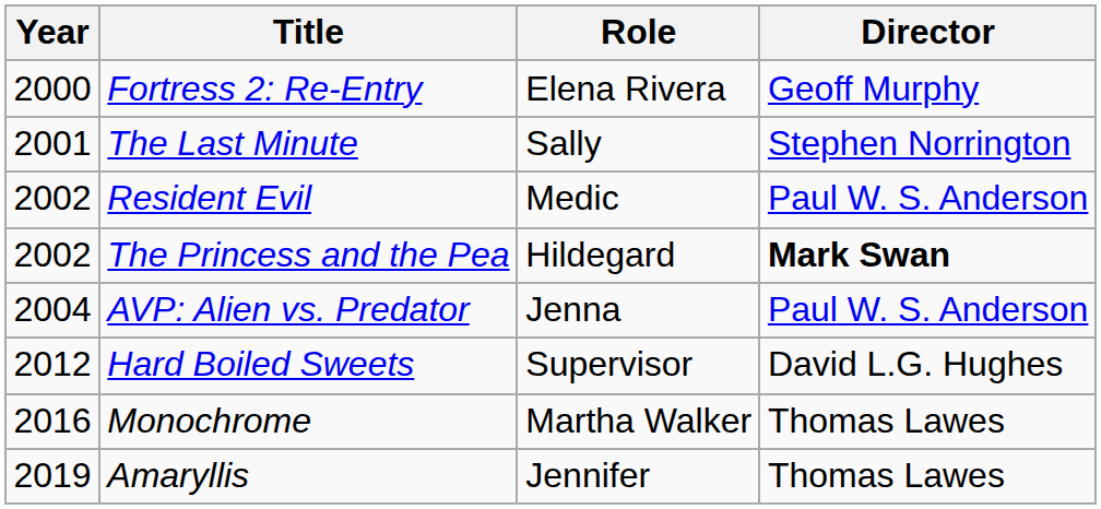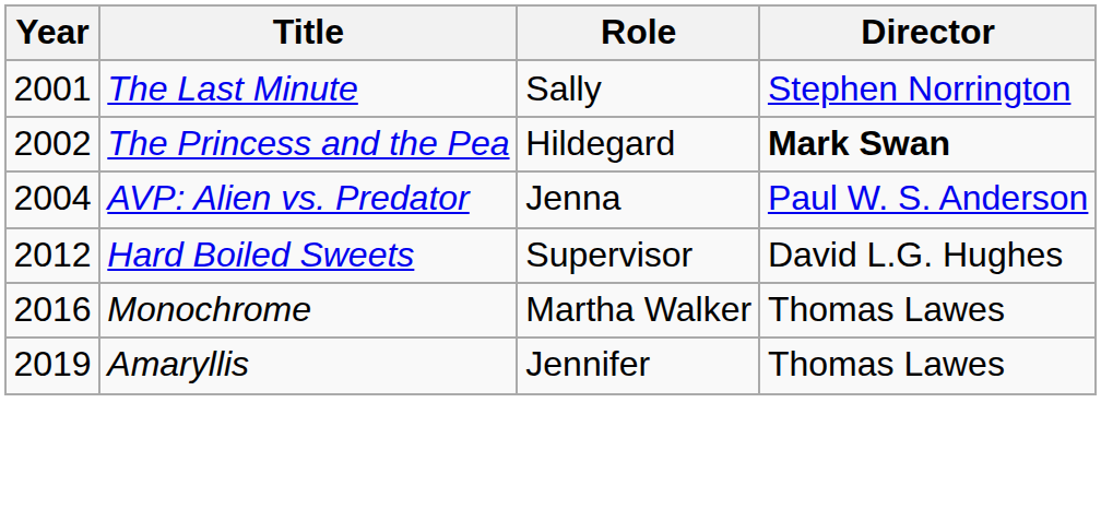 <table class="wikitable">
 <tr>
 <th>Year</th>
 <th>Title</th>
 <th>Role</th>
 <th>Director</th>
 </tr>
 <tr>
-<td>2000</td>
-<td><em><a href='#'>Fortress 2: Re-Entry</a></em></td>
-<td>Elena Rivera</td>
-<td><a href='#'>Geoff Murphy</a></td>
-</tr>
-<tr>
 <td>2001</td>
 <td><em><a href='#'>The Last Minute</a></em></td>
 <td>Sally</td>
 <td><a href='#'>Stephen Norrington</a></td>
-</tr>
-<tr>
-<td>2002</td>
-<td><em><a href='#'>Resident Evil</a></em></td>
-<td>Medic</td>
-<td><a href='#'>Paul W. S. Anderson</a></td>
 </tr>
 <tr>
 <td>2002</td>
 <td><em><a href='#'>The Princess and the Pea</a></em></td>
 <td>Hildegard </td>
 <td><strong>Mark Swan</strong></td>
 </tr>
 <tr>
 <td>2004</td>
 <td><em><a href='#'>AVP: Alien vs. Predator</a></em></td>
 <td>Jenna</td>
 <td><a href='#'>Paul W. S. Anderson</a></td>
 </tr>
 <tr>
 <td>2012</td>
 <td><em><a href='#'>Hard Boiled Sweets</a></em></td>
 <td>Supervisor</td>
 <td>David L.G. Hughes</td>
 </tr>
 <tr>
 <td>2016</td>
 <td><em>Monochrome</em></td>
 <td>Martha Walker</td>
 <td>Thomas Lawes</td>
 </tr>
 <tr>
 <td>2019</td>
 <td><em>Amaryllis</em></td>
 <td>Jennifer</td>
 <td>Thomas Lawes</td>
 </tr>
 </table>
